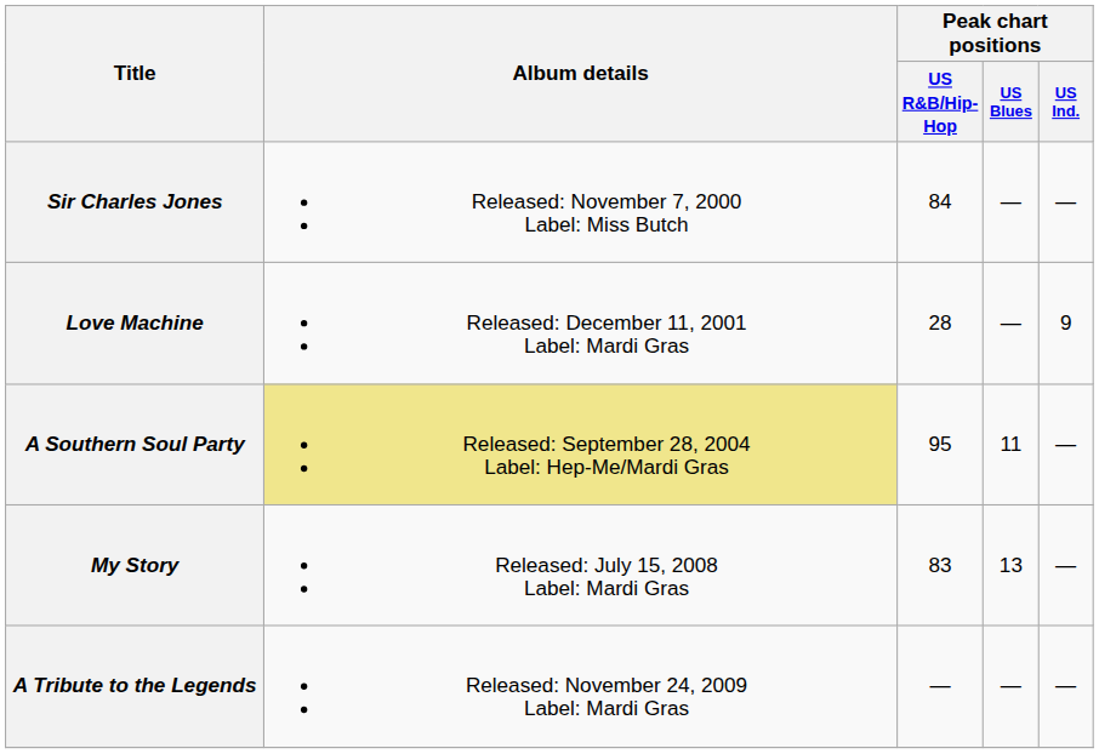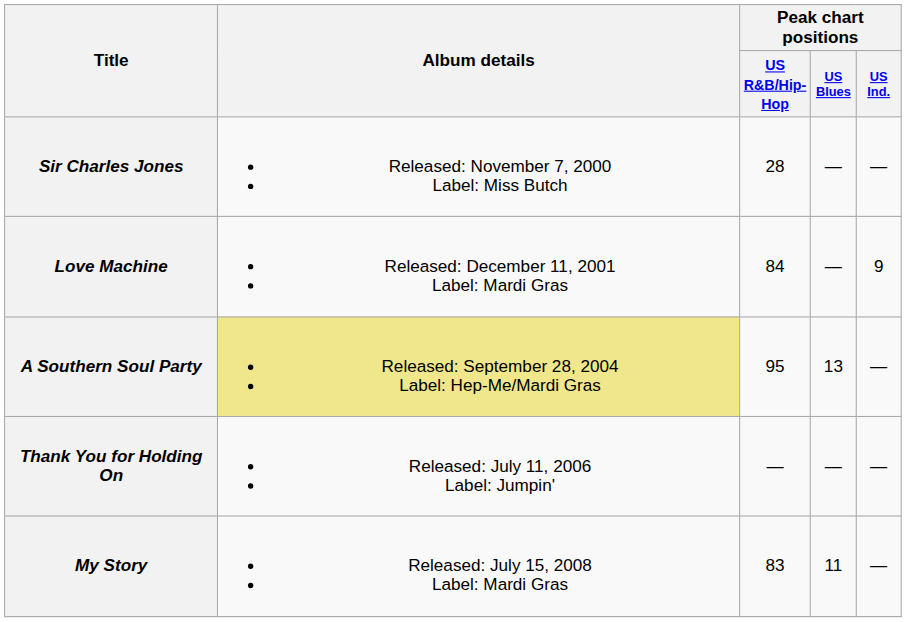 <table class="wikitable plainrowheaders" style="text-align:center;" border="1">
 <tr>
 <th scope="col" rowspan="2" style="width:12em;">Title</th>
 <th scope="col" rowspan="2" style="width:30em;">Album details</th>
 <th scope="col" colspan="3" style="width:9em;">Peak chart positions</th>
 </tr>
 <tr>
 <th scope="col" style="width:3em;"><small><a href='#'>US R&B/Hip-Hop</a></small></th>
 <th style="width:3em;font-size:75%;"><a href='#'>US Blues</a></th>
 <th style="width:3em;font-size:75%;"><a href='#'>US<br>Ind.</a></th>
 </tr>
 <tr>
 <th scope="row"><em>Sir Charles Jones</em></th>
 <td><br><ul><li>Released: November 7, 2000</li><li>Label: Miss Butch</li></ul></td>
-<td>84</td>
+<td>28</td>
 <td>—</td>
 <td>—</td>
 </tr>
 <tr>
 <th scope="row"><em>Love Machine</em></th>
 <td><br><ul><li>Released: December 11, 2001</li><li>Label: Mardi Gras</li></ul></td>
-<td>28</td>
+<td>84</td>
 <td>—</td>
 <td>9</td>
 </tr>
 <tr "Southern Soul"|2002-PMG>
 <th scope="row"><em>A Southern Soul Party</em></th>
 <td style="background: khaki;"><br><ul><li>Released: September 28, 2004</li><li>Label: Hep-Me/Mardi Gras</li></ul></td>
 <td>95</td>
-<td>11</td>
+<td>13</td>
+<td>—</td>
+</tr>
+<tr>
+<th scope="row"><em>Thank You for Holding On</em></th>
+<td><br><ul><li>Released: July 11, 2006</li><li>Label: Jumpin'</li></ul></td>
+<td>—</td>
+<td>—</td>
 <td>—</td>
 </tr>
 <tr>
 <th scope="row"><em>My Story</em></th>
 <td><br><ul><li>Released: July 15, 2008</li><li>Label: Mardi Gras</li></ul></td>
 <td>83</td>
-<td>13</td>
-<td>—</td>
-</tr>
-<tr>
-<th scope="row"><em>A Tribute to the Legends</em></th>
-<td><br><ul><li>Released: November 24, 2009</li><li>Label: Mardi Gras</li></ul></td>
-<td>—</td>
-<td>—</td>
+<td>11</td>
 <td>—</td>
 </tr>
 <tr>
 </tr>
 </table>
